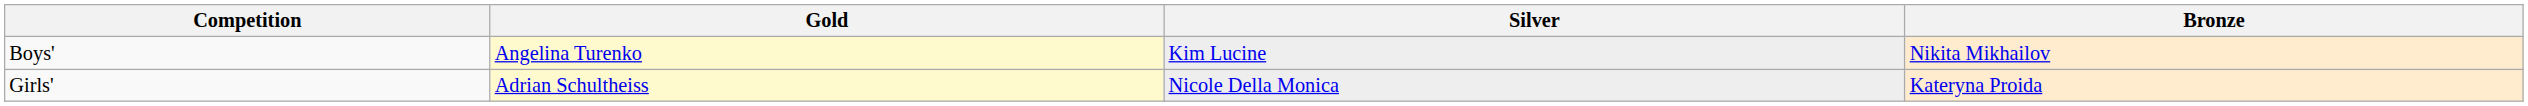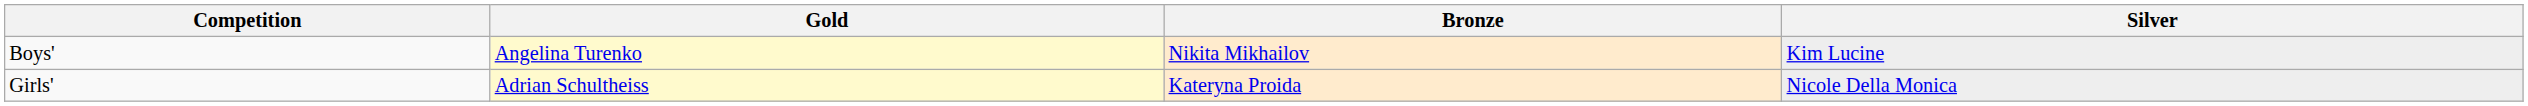 <table class=wikitable width=100%>
 <tr>
 <th>Competition</th>
 <th> Gold</th>
+<th> Bronze</th>
 <th> Silver</th>
-<th> Bronze</th>
 </tr>
 <tr>
 <td>Boys'</td>
 <td bgcolor=FFFACD> <a href='#'>Angelina Turenko</a></td>
+<td bgcolor=ffebcd> <a href='#'>Nikita Mikhailov</a></td>
 <td bgcolor=eeeeee> <a href='#'>Kim Lucine</a></td>
-<td bgcolor=ffebcd> <a href='#'>Nikita Mikhailov</a></td>
 </tr>
 <tr>
 <td>Girls'</td>
 <td bgcolor=FFFACD> <a href='#'>Adrian Schultheiss</a></td>
+<td bgcolor=ffebcd> <a href='#'>Kateryna Proida</a></td>
 <td bgcolor=eeeeee> <a href='#'>Nicole Della Monica</a></td>
-<td bgcolor=ffebcd> <a href='#'>Kateryna Proida</a></td>
 </tr>
 </table>
